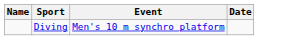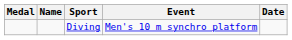 <table class="wikitable sortable"  style="font-size:95%">
 <tr>
+<th>Medal</th>
 <th>Name</th>
 <th>Sport</th>
 <th>Event</th>
 <th>Date</th>
 </tr>
 <tr>
+<td></td>
 <td><br></td>
 <td><a href='#'>Diving</a></td>
 <td><a href='#'>Men's 10 m synchro platform</a></td>
 <td></td>
 </tr>
 </table>
